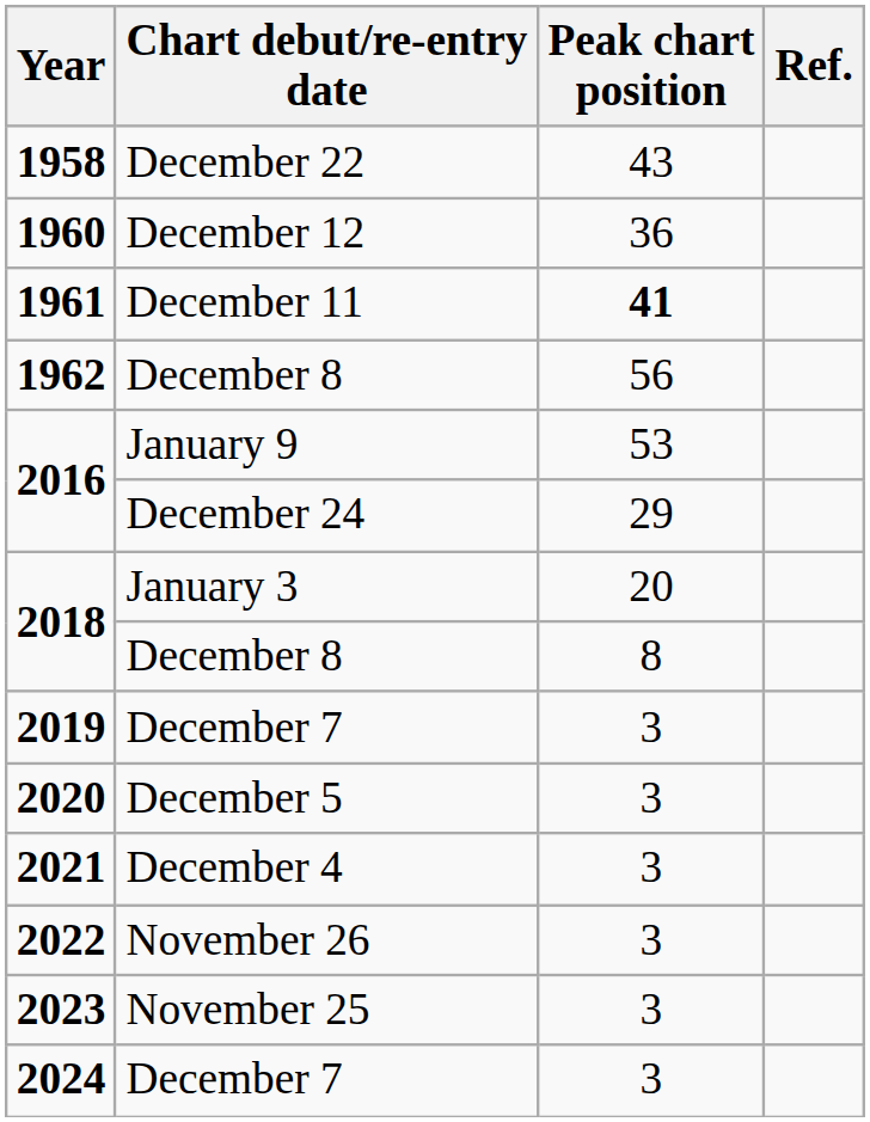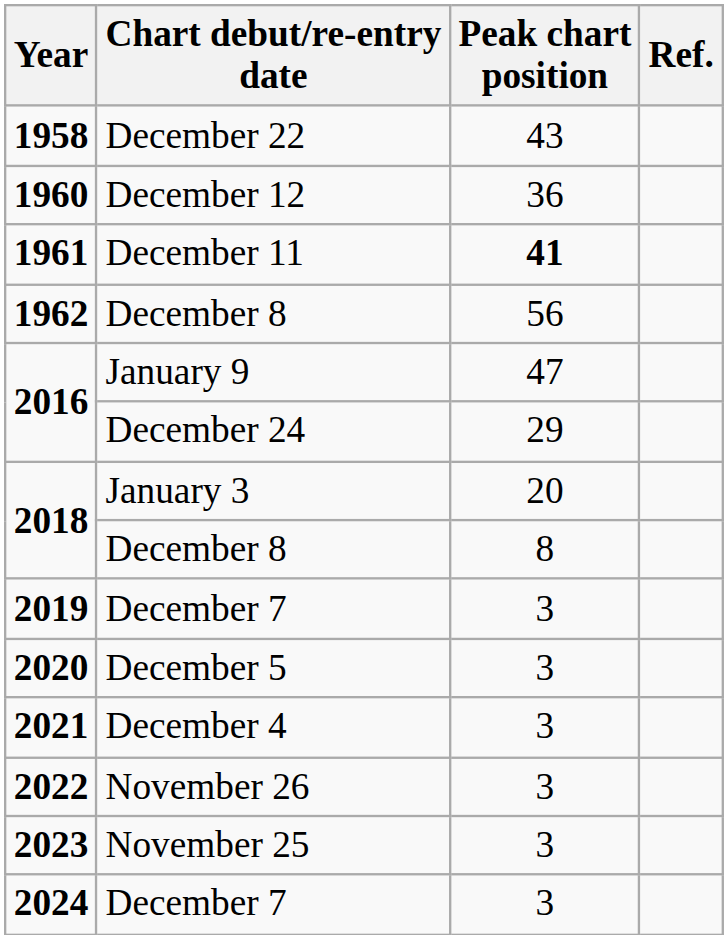 <table class="wikitable">
 <tr>
 <th>Year</th>
 <th>Chart debut/re-entry<br>date</th>
 <th>Peak chart<br>position</th>
 <th>Ref.</th>
 </tr>
 <tr>
 <td><strong>1958</strong></td>
 <td>December 22</td>
 <td style="text-align:center;">43</td>
 <td></td>
 </tr>
 <tr>
 <td><strong>1960</strong></td>
 <td>December 12</td>
 <td style="text-align:center;">36</td>
 <td></td>
 </tr>
 <tr>
 <td><strong>1961</strong></td>
 <td>December 11</td>
 <td style="text-align:center;"><strong>41</strong></td>
 <td></td>
 </tr>
 <tr>
 <td><strong>1962</strong></td>
 <td>December 8</td>
 <td style="text-align:center;">56</td>
 <td></td>
 </tr>
 <tr>
 <td rowspan="2"><strong>2016</strong></td>
 <td>January 9</td>
-<td style="text-align:center;">53</td>
+<td style="text-align:center;">47</td>
 <td></td>
 </tr>
 <tr>
 <td>December 24</td>
 <td style="text-align:center;">29</td>
 <td></td>
 </tr>
 <tr>
 <td rowspan="2"><strong>2018</strong></td>
 <td>January 3</td>
 <td style="text-align:center;">20</td>
 <td></td>
 </tr>
 <tr>
 <td>December 8</td>
 <td style="text-align:center;">8</td>
 <td></td>
 </tr>
 <tr>
 <td><strong>2019</strong></td>
 <td>December 7</td>
 <td style="text-align:center;">3</td>
 <td></td>
 </tr>
 <tr>
 <td><strong>2020</strong></td>
 <td>December 5</td>
 <td style="text-align:center;">3</td>
 <td></td>
 </tr>
 <tr>
 <td><strong>2021</strong></td>
 <td>December 4</td>
 <td style="text-align:center;">3</td>
 <td></td>
 </tr>
 <tr>
 <td><strong>2022</strong></td>
 <td>November 26</td>
 <td style="text-align:center;">3</td>
 <td></td>
 </tr>
 <tr>
 <td><strong>2023</strong></td>
 <td>November 25</td>
 <td style="text-align:center;">3</td>
 <td></td>
 </tr>
 <tr>
 <td><strong>2024</strong></td>
 <td>December 7</td>
 <td style="text-align:center;">3</td>
 <td></td>
 </tr>
 </table>
